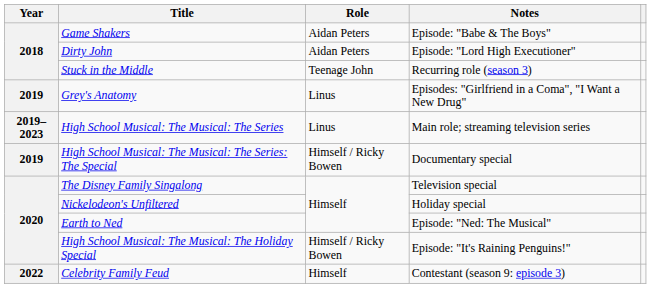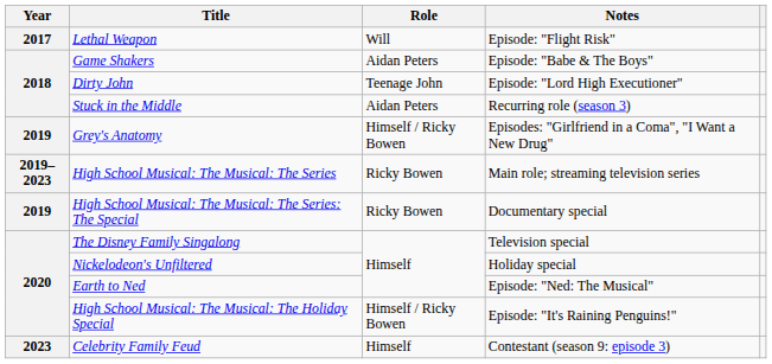 <table class="wikitable plainrowheaders sortable">
 <tr>
 <th scope="col">Year</th>
 <th scope="col">Title</th>
 <th scope="col">Role</th>
 <th scope="col" class="unsortable">Notes</th>
 <th scope="col" class="unsortable"></th>
+</tr>
+<tr>
+<th scope="row">2017</th>
+<td><em><a href='#'>Lethal Weapon</a></em></td>
+<td>Will</td>
+<td>Episode: "Flight Risk"</td>
+<td style="text-align: center;"></td>
 </tr>
 <tr>
 <th scope="row" rowspan="3">2018</th>
 <td><em><a href='#'>Game Shakers</a></em></td>
 <td>Aidan Peters</td>
 <td>Episode: "Babe & The Boys"</td>
 <td style="text-align: center;"></td>
 </tr>
 <tr>
 <td><em><a href='#'>Dirty John</a></em></td>
-<td>Aidan Peters</td>
+<td>Teenage John</td>
 <td>Episode: "Lord High Executioner"</td>
 <td style="text-align: center;"></td>
 </tr>
 <tr>
 <td><em><a href='#'>Stuck in the Middle</a></em></td>
-<td>Teenage John</td>
+<td>Aidan Peters</td>
 <td>Recurring role (<a href='#'>season 3</a>)</td>
 <td style="text-align: center;"></td>
 </tr>
 <tr>
 <th scope="row">2019</th>
 <td><em><a href='#'>Grey's Anatomy</a></em></td>
-<td>Linus</td>
+<td>Himself / Ricky Bowen</td>
 <td>Episodes: "Girlfriend in a Coma", "I Want a New Drug"</td>
 <td style="text-align: center;"></td>
 </tr>
 <tr>
 <th scope="row">2019–2023</th>
 <td><em><a href='#'>High School Musical: The Musical: The Series</a></em></td>
-<td>Linus</td>
+<td>Ricky Bowen</td>
 <td>Main role; streaming television series</td>
 <td></td>
 </tr>
 <tr>
 <th scope="row">2019</th>
 <td><em><a href='#'>High School Musical: The Musical: The Series: The Special</a></em></td>
-<td>Himself / Ricky Bowen</td>
+<td>Ricky Bowen</td>
 <td>Documentary special</td>
 <td></td>
 </tr>
 <tr>
 <th scope="row" rowspan="4">2020</th>
 <td><em><a href='#'>The Disney Family Singalong</a></em></td>
 <td rowspan="3">Himself</td>
 <td>Television special</td>
 <td style="text-align: center;"></td>
 </tr>
 <tr>
 <td><em><a href='#'>Nickelodeon's Unfiltered</a></em></td>
 <td>Holiday special</td>
 <td style="text-align: center;"></td>
 </tr>
 <tr>
 <td><em><a href='#'>Earth to Ned</a></em></td>
 <td>Episode: "Ned: The Musical"</td>
 </tr>
 <tr>
 <td><em><a href='#'>High School Musical: The Musical: The Holiday Special</a></em></td>
 <td>Himself / Ricky Bowen</td>
 <td>Episode: "It's Raining Penguins!"</td>
 <td></td>
 </tr>
 <tr>
-<th scope="row">2022</th>
+<th scope="row">2023</th>
 <td><em><a href='#'>Celebrity Family Feud</a></em></td>
 <td>Himself</td>
 <td>Contestant (season 9: <a href='#'>episode 3</a>)</td>
 <td style="text-align: center;"></td>
 </tr>
 </table>
